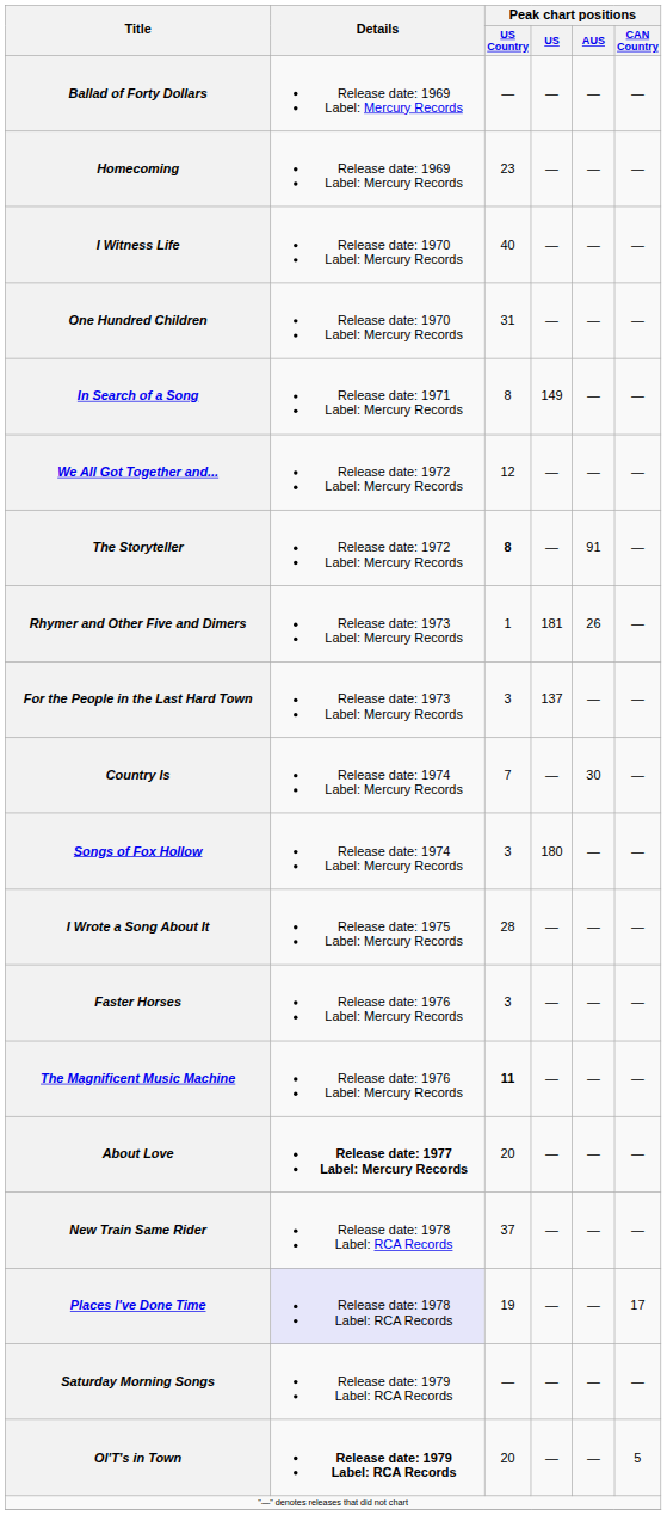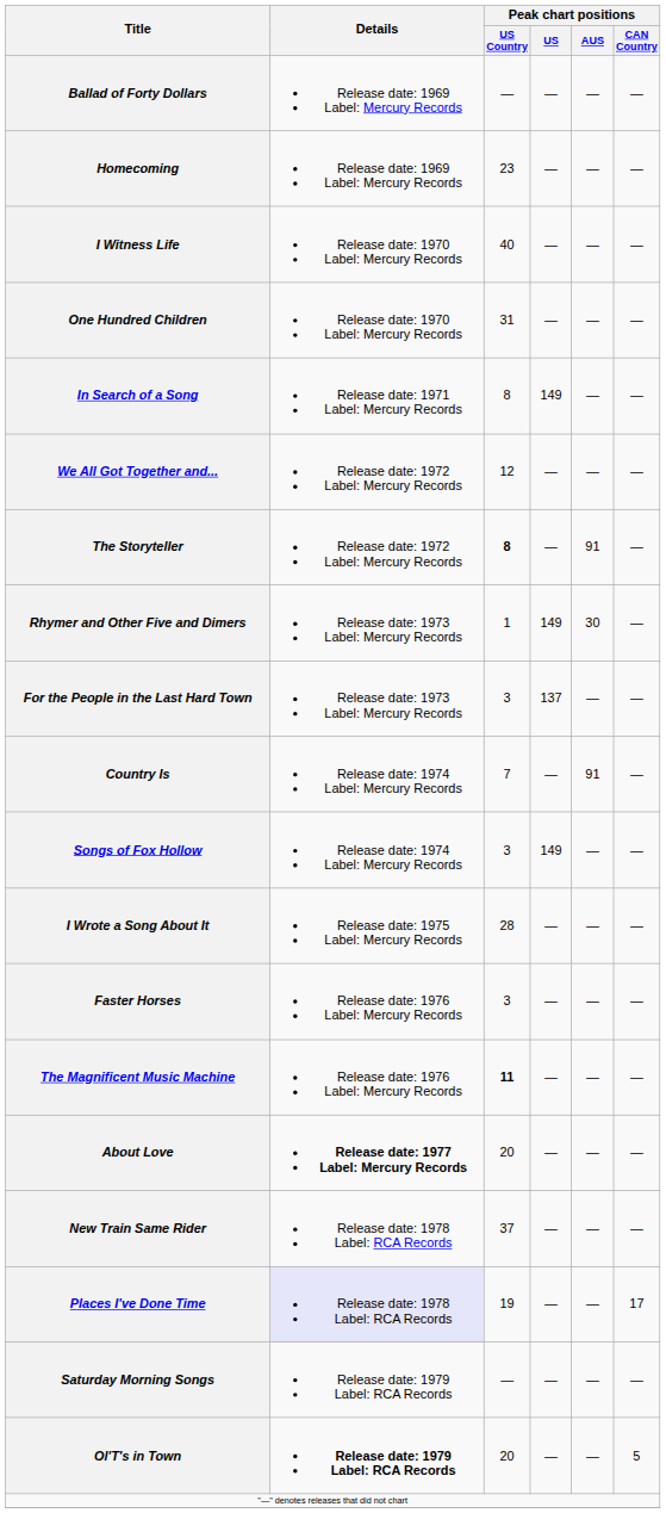 <table class="wikitable plainrowheaders" style="text-align:center;">
 <tr>
 <th rowspan="2" style="width:20em;">Title</th>
 <th rowspan="2" style="width:16em;">Details</th>
 <th colspan="4">Peak chart positions</th>
 </tr>
 <tr style="font-size:smaller;">
 <th width="45"><a href='#'>US Country</a></th>
 <th width="45"><a href='#'>US</a></th>
 <th width="45"><a href='#'>AUS</a></th>
 <th width="45"><a href='#'>CAN Country</a></th>
 </tr>
 <tr>
 <th scope="row"><em>Ballad of Forty Dollars</em></th>
 <td><br><ul><li>Release date: 1969</li><li>Label: <a href='#'>Mercury Records</a></li></ul></td>
 <td>—</td>
 <td>—</td>
 <td>—</td>
 <td>—</td>
 </tr>
 <tr>
 <th scope="row"><em>Homecoming</em></th>
 <td><br><ul><li>Release date: 1969</li><li>Label: Mercury Records</li></ul></td>
 <td>23</td>
 <td>—</td>
 <td>—</td>
 <td>—</td>
 </tr>
 <tr>
 <th scope="row"><em>I Witness Life</em></th>
 <td><br><ul><li>Release date: 1970</li><li>Label: Mercury Records</li></ul></td>
 <td>40</td>
 <td>—</td>
 <td>—</td>
 <td>—</td>
 </tr>
 <tr>
 <th scope="row"><em>One Hundred Children</em></th>
 <td><br><ul><li>Release date: 1970</li><li>Label: Mercury Records</li></ul></td>
 <td>31</td>
 <td>—</td>
 <td>—</td>
 <td>—</td>
 </tr>
 <tr>
 <th scope="row"><em><a href='#'>In Search of a Song</a></em></th>
 <td><br><ul><li>Release date: 1971</li><li>Label: Mercury Records</li></ul></td>
 <td>8</td>
 <td>149</td>
 <td>—</td>
 <td>—</td>
 </tr>
 <tr>
 <th scope="row"><em><a href='#'>We All Got Together and...</a></em></th>
 <td><br><ul><li>Release date: 1972</li><li>Label: Mercury Records</li></ul></td>
 <td>12</td>
 <td>—</td>
 <td>—</td>
 <td>—</td>
 </tr>
 <tr>
 <th scope="row"><em>The Storyteller</em></th>
 <td><br><ul><li>Release date: 1972</li><li>Label: Mercury Records</li></ul></td>
 <td><strong>8</strong></td>
 <td>—</td>
 <td>91</td>
 <td>—</td>
 </tr>
 <tr>
 <th scope="row"><em>Rhymer and Other Five and Dimers</em></th>
 <td><br><ul><li>Release date: 1973</li><li>Label: Mercury Records</li></ul></td>
 <td>1</td>
-<td>181</td>
-<td>26</td>
+<td>149</td>
+<td>30</td>
 <td>—</td>
 </tr>
 <tr>
 <th scope="row"><em>For the People in the Last Hard Town</em></th>
 <td><br><ul><li>Release date: 1973</li><li>Label: Mercury Records</li></ul></td>
 <td>3</td>
 <td>137</td>
 <td>—</td>
 <td>—</td>
 </tr>
 <tr>
 <th scope="row"><em>Country Is</em></th>
 <td><br><ul><li>Release date: 1974</li><li>Label: Mercury Records</li></ul></td>
 <td>7</td>
 <td>—</td>
-<td>30</td>
+<td>91</td>
 <td>—</td>
 </tr>
 <tr>
 <th scope="row"><em><a href='#'>Songs of Fox Hollow</a></em></th>
 <td><br><ul><li>Release date: 1974</li><li>Label: Mercury Records</li></ul></td>
 <td>3</td>
-<td>180</td>
+<td>149</td>
 <td>—</td>
 <td>—</td>
 </tr>
 <tr>
 <th scope="row"><em>I Wrote a Song About It</em></th>
 <td><br><ul><li>Release date: 1975</li><li>Label: Mercury Records</li></ul></td>
 <td>28</td>
 <td>—</td>
 <td>—</td>
 <td>—</td>
 </tr>
 <tr>
 <th scope="row"><em>Faster Horses</em></th>
 <td><br><ul><li>Release date: 1976</li><li>Label: Mercury Records</li></ul></td>
 <td>3</td>
 <td>—</td>
 <td>—</td>
 <td>—</td>
 </tr>
 <tr>
 <th scope="row"><em><a href='#'>The Magnificent Music Machine</a></em></th>
 <td><br><ul><li>Release date: 1976</li><li>Label: Mercury Records</li></ul></td>
 <td><strong>11</strong></td>
 <td>—</td>
 <td>—</td>
 <td>—</td>
 </tr>
 <tr>
 <th scope="row"><em>About Love</em></th>
 <td><strong><br><ul><li>Release date: 1977</li><li>Label: Mercury Records</li></ul></strong></td>
 <td>20</td>
 <td>—</td>
 <td>—</td>
 <td>—</td>
 </tr>
 <tr>
 <th scope="row"><em>New Train Same Rider</em></th>
 <td><br><ul><li>Release date: 1978</li><li>Label: <a href='#'>RCA Records</a></li></ul></td>
 <td>37</td>
 <td>—</td>
 <td>—</td>
 <td>—</td>
 </tr>
 <tr>
 <th scope="row"><em><a href='#'>Places I've Done Time</a></em></th>
 <td style="background: lavender;"><br><ul><li>Release date: 1978</li><li>Label: RCA Records</li></ul></td>
 <td>19</td>
 <td>—</td>
 <td>—</td>
 <td>17</td>
 </tr>
 <tr>
 <th scope="row"><em>Saturday Morning Songs</em></th>
 <td><br><ul><li>Release date: 1979</li><li>Label: RCA Records</li></ul></td>
 <td>—</td>
 <td>—</td>
 <td>—</td>
 <td>—</td>
 </tr>
 <tr>
 <th scope="row"><em>Ol'T's in Town</em></th>
 <td><strong><br><ul><li>Release date: 1979</li><li>Label: RCA Records</li></ul></strong></td>
 <td>20</td>
 <td>—</td>
 <td>—</td>
 <td>5</td>
 </tr>
 <tr>
 <td colspan="6" style="font-size: 8pt">"—" denotes releases that did not chart</td>
 </tr>
 <tr>
 </tr>
 </table>
